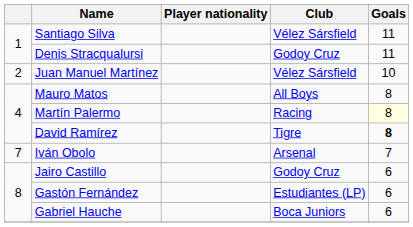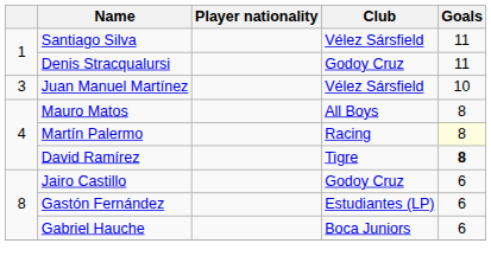 <table class="wikitable" border="1">
 <tr>
 <th width="28"></th>
 <th>Name</th>
 <th>Player nationality</th>
 <th>Club</th>
 <th>Goals</th>
 </tr>
 <tr>
 <td align=center rowspan=2>1</td>
 <td><a href='#'>Santiago Silva</a></td>
 <td></td>
 <td><a href='#'>Vélez Sársfield</a></td>
 <td align=center>11</td>
 </tr>
 <tr>
 <td><a href='#'>Denis Stracqualursi</a></td>
 <td></td>
 <td><a href='#'>Godoy Cruz</a></td>
 <td align=center>11</td>
 </tr>
 <tr>
-<td align=center rowspan=1>2</td>
+<td align=center rowspan=1>3</td>
 <td><a href='#'>Juan Manuel Martínez</a></td>
 <td></td>
 <td><a href='#'>Vélez Sársfield</a></td>
 <td align=center>10</td>
 </tr>
 <tr>
 <td align=center rowspan=3>4</td>
 <td><a href='#'>Mauro Matos</a></td>
 <td></td>
 <td><a href='#'>All Boys</a></td>
 <td align=center>8</td>
 </tr>
 <tr>
 <td><a href='#'>Martín Palermo</a></td>
 <td></td>
 <td><a href='#'>Racing</a></td>
 <td align=center style="background: lightyellow;">8</td>
 </tr>
 <tr>
 <td><a href='#'>David Ramírez</a></td>
 <td></td>
 <td><a href='#'>Tigre</a></td>
 <td align=center><strong>8</strong></td>
 </tr>
 <tr>
-<td align=center rowspan=1>7</td>
-<td><a href='#'>Iván Obolo</a></td>
-<td></td>
-<td><a href='#'>Arsenal</a></td>
-<td align=center>7</td>
-</tr>
-<tr>
 <td align=center rowspan=3>8</td>
 <td><a href='#'>Jairo Castillo</a></td>
 <td></td>
 <td><a href='#'>Godoy Cruz</a></td>
 <td align=center>6</td>
 </tr>
 <tr>
 <td><a href='#'>Gastón Fernández</a></td>
 <td></td>
 <td><a href='#'>Estudiantes (LP)</a></td>
 <td align=center>6</td>
 </tr>
 <tr>
 <td><a href='#'>Gabriel Hauche</a></td>
 <td></td>
 <td><a href='#'>Boca Juniors</a></td>
 <td align=center>6</td>
 </tr>
 <tr>
 </tr>
 </table>
